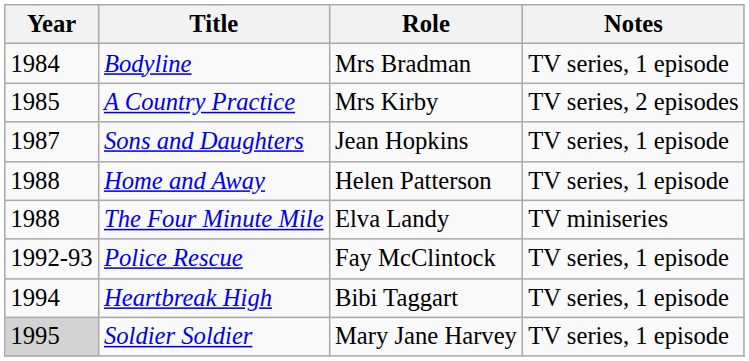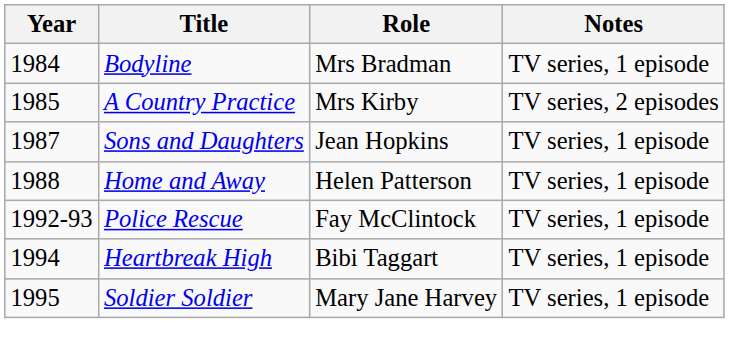 <table class="wikitable sortable">
 <tr>
 <th>Year</th>
 <th>Title</th>
 <th>Role</th>
 <th>Notes</th>
 </tr>
 <tr>
 <td>1984</td>
 <td><em><a href='#'>Bodyline</a></em></td>
 <td>Mrs Bradman</td>
 <td>TV series, 1 episode</td>
 </tr>
 <tr>
 <td>1985</td>
 <td><em><a href='#'>A Country Practice</a></em></td>
 <td>Mrs Kirby</td>
 <td>TV series, 2 episodes</td>
 </tr>
 <tr>
 <td>1987</td>
 <td><em><a href='#'>Sons and Daughters</a></em></td>
 <td>Jean Hopkins</td>
 <td>TV series, 1 episode</td>
 </tr>
 <tr>
 <td>1988</td>
 <td><em><a href='#'>Home and Away</a></em></td>
 <td>Helen Patterson</td>
 <td>TV series, 1 episode</td>
 </tr>
 <tr>
-<td>1988</td>
-<td><em><a href='#'>The Four Minute Mile</a></em></td>
-<td>Elva Landy</td>
-<td>TV miniseries</td>
-</tr>
-<tr>
 <td>1992-93</td>
 <td><em><a href='#'>Police Rescue</a></em></td>
 <td>Fay McClintock</td>
 <td>TV series, 1 episode</td>
 </tr>
 <tr>
 <td>1994</td>
 <td><em><a href='#'>Heartbreak High</a></em></td>
 <td>Bibi Taggart</td>
 <td>TV series, 1 episode</td>
 </tr>
 <tr>
-<td style="background: lightgrey;">1995</td>
+<td>1995</td>
 <td><em><a href='#'>Soldier Soldier</a></em></td>
 <td>Mary Jane Harvey</td>
 <td>TV series, 1 episode</td>
 </tr>
 </table>
